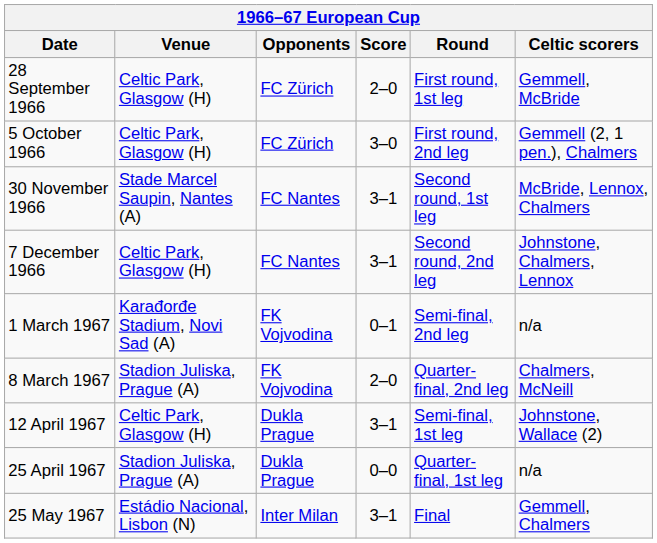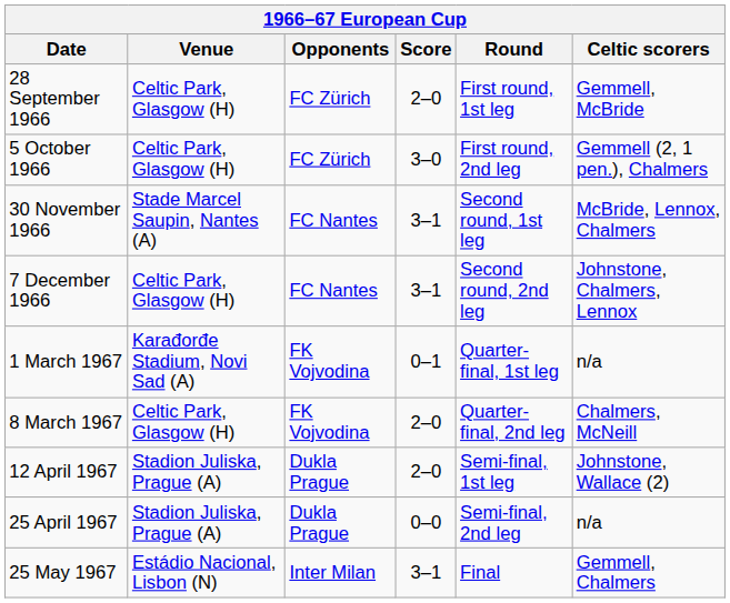 <table class="wikitable" width=100%>
 <tr>
 <th colspan=7><a href='#'>1966–67 European Cup</a></th>
 </tr>
 <tr>
 <th>Date</th>
 <th>Venue</th>
 <th>Opponents</th>
 <th>Score</th>
 <th>Round</th>
 <th>Celtic scorers</th>
 </tr>
 <tr>
 <td>28 September 1966</td>
 <td><a href='#'>Celtic Park</a>, <a href='#'>Glasgow</a> (H)</td>
 <td><a href='#'>FC Zürich</a></td>
 <td align=center>2–0</td>
 <td><a href='#'>First round, 1st leg</a></td>
 <td><a href='#'>Gemmell</a>, <a href='#'>McBride</a></td>
 </tr>
 <tr>
 <td>5 October 1966</td>
 <td><a href='#'>Celtic Park</a>, <a href='#'>Glasgow</a> (H)</td>
 <td><a href='#'>FC Zürich</a></td>
 <td align=center>3–0</td>
 <td><a href='#'>First round, 2nd leg</a></td>
 <td><a href='#'>Gemmell</a> (2, 1 <a href='#'>pen.</a>), <a href='#'>Chalmers</a></td>
 </tr>
 <tr>
 <td>30 November 1966</td>
 <td><a href='#'>Stade Marcel Saupin</a>, <a href='#'>Nantes</a> (A)</td>
 <td><a href='#'>FC Nantes</a></td>
 <td align=center>3–1</td>
 <td><a href='#'>Second round, 1st leg</a></td>
 <td><a href='#'>McBride</a>, <a href='#'>Lennox</a>, <a href='#'>Chalmers</a></td>
 </tr>
 <tr>
 <td>7 December 1966</td>
 <td><a href='#'>Celtic Park</a>, <a href='#'>Glasgow</a> (H)</td>
 <td><a href='#'>FC Nantes</a></td>
 <td align=center>3–1</td>
 <td><a href='#'>Second round, 2nd leg</a></td>
 <td><a href='#'>Johnstone</a>, <a href='#'>Chalmers</a>, <a href='#'>Lennox</a></td>
 </tr>
 <tr>
 <td>1 March 1967</td>
 <td><a href='#'>Karađorđe Stadium</a>, <a href='#'>Novi Sad</a> (A)</td>
 <td><a href='#'>FK Vojvodina</a></td>
 <td align=center>0–1</td>
-<td><a href='#'>Semi-final, 2nd leg</a></td>
+<td><a href='#'>Quarter-final, 1st leg</a></td>
 <td>n/a</td>
 </tr>
 <tr>
 <td>8 March 1967</td>
-<td><a href='#'>Stadion Juliska</a>, <a href='#'>Prague</a> (A)</td>
+<td><a href='#'>Celtic Park</a>, <a href='#'>Glasgow</a> (H)</td>
 <td><a href='#'>FK Vojvodina</a></td>
 <td align=center>2–0</td>
 <td><a href='#'>Quarter-final, 2nd leg</a></td>
 <td><a href='#'>Chalmers</a>, <a href='#'>McNeill</a></td>
 </tr>
 <tr>
 <td>12 April 1967</td>
-<td><a href='#'>Celtic Park</a>, <a href='#'>Glasgow</a> (H)</td>
+<td><a href='#'>Stadion Juliska</a>, <a href='#'>Prague</a> (A)</td>
 <td><a href='#'>Dukla Prague</a></td>
-<td align=center>3–1</td>
+<td align=center>2–0</td>
 <td><a href='#'>Semi-final, 1st leg</a></td>
 <td><a href='#'>Johnstone</a>, <a href='#'>Wallace</a> (2)</td>
 </tr>
 <tr>
 <td>25 April 1967</td>
 <td><a href='#'>Stadion Juliska</a>, <a href='#'>Prague</a> (A)</td>
 <td><a href='#'>Dukla Prague</a></td>
 <td align=center>0–0</td>
-<td><a href='#'>Quarter-final, 1st leg</a></td>
+<td><a href='#'>Semi-final, 2nd leg</a></td>
 <td>n/a</td>
 </tr>
 <tr>
 <td>25 May 1967</td>
 <td><a href='#'>Estádio Nacional</a>, <a href='#'>Lisbon</a> (N)</td>
 <td><a href='#'>Inter Milan</a></td>
 <td align=center>3–1</td>
 <td><a href='#'>Final</a></td>
 <td><a href='#'>Gemmell</a>, <a href='#'>Chalmers</a></td>
 </tr>
 </table>
